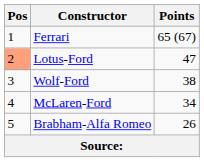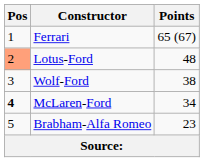 <table class="wikitable" style="font-size: 95%;">
 <tr>
 <th>Pos</th>
 <th>Constructor</th>
 <th>Points</th>
 </tr>
 <tr>
 <td>1</td>
 <td> <a href='#'>Ferrari</a></td>
 <td align="right">65 (67)</td>
 </tr>
 <tr>
 <td style="background: lightsalmon;">2</td>
 <td> <a href='#'>Lotus</a>-<a href='#'>Ford</a></td>
-<td align="right">47</td>
+<td align="right">48</td>
 </tr>
 <tr>
 <td>3</td>
 <td> <a href='#'>Wolf</a>-<a href='#'>Ford</a></td>
 <td align="right">38</td>
 </tr>
 <tr>
-<td>4</td>
+<td><strong>4</strong></td>
 <td> <a href='#'>McLaren</a>-<a href='#'>Ford</a></td>
 <td align="right">34</td>
 </tr>
 <tr>
 <td>5</td>
 <td> <a href='#'>Brabham</a>-<a href='#'>Alfa Romeo</a></td>
-<td align="right">26</td>
+<td align="right">23</td>
 </tr>
 <tr>
 <th colspan=4>Source: </th>
 </tr>
 </table>
